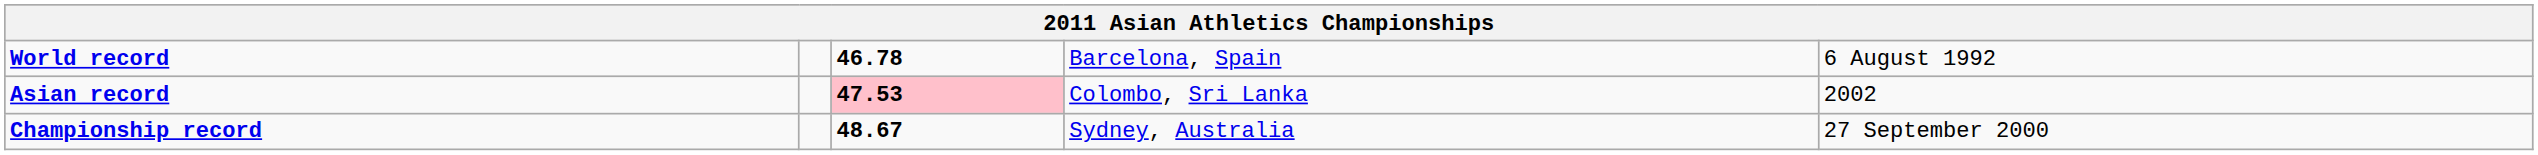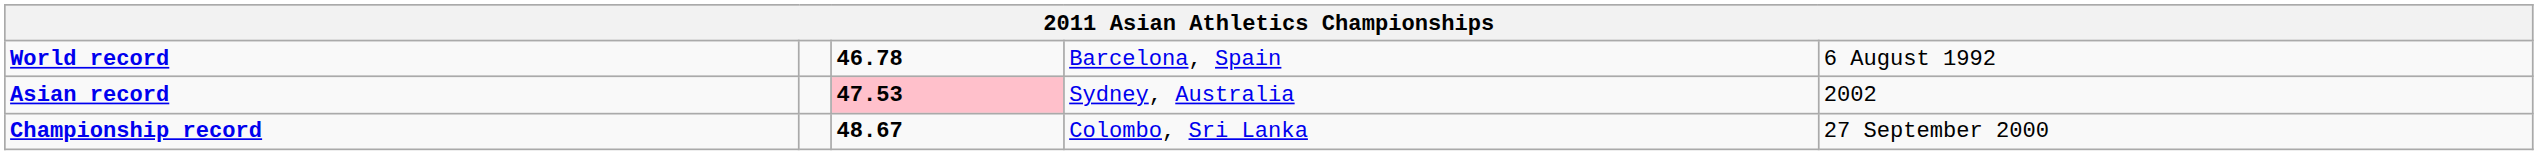 <table class="wikitable" width=75%>
 <tr>
 <th colspan="5">2011 Asian Athletics Championships</th>
 </tr>
 <tr>
 <td><strong><a href='#'>World record</a></strong></td>
 <td></td>
 <td><strong>46.78</strong></td>
 <td><a href='#'>Barcelona</a>, <a href='#'>Spain</a></td>
 <td>6 August 1992</td>
 </tr>
 <tr>
 <td><strong><a href='#'>Asian record</a></strong></td>
 <td></td>
 <td style="background: pink;"><strong>47.53</strong></td>
-<td><a href='#'>Colombo</a>, <a href='#'>Sri Lanka</a></td>
+<td><a href='#'>Sydney</a>, <a href='#'>Australia</a></td>
 <td>2002</td>
 </tr>
 <tr>
 <td><strong><a href='#'>Championship record</a></strong></td>
 <td></td>
 <td><strong>48.67</strong></td>
-<td><a href='#'>Sydney</a>, <a href='#'>Australia</a></td>
+<td><a href='#'>Colombo</a>, <a href='#'>Sri Lanka</a></td>
 <td>27 September 2000</td>
 </tr>
 </table>
